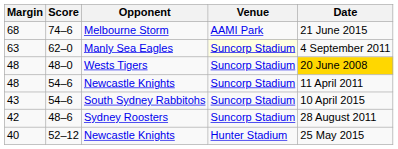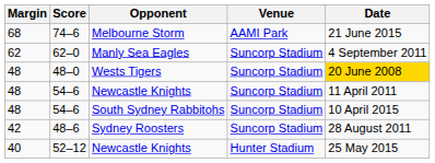 <table class="wikitable">
 <tr>
 <th>Margin</th>
 <th>Score</th>
 <th>Opponent</th>
 <th>Venue</th>
 <th>Date</th>
 </tr>
 <tr>
 <td>68</td>
 <td>74–6</td>
 <td><a href='#'>Melbourne Storm</a></td>
 <td><a href='#'>AAMI Park</a></td>
 <td>21 June 2015</td>
 </tr>
 <tr>
-<td>63</td>
+<td>62</td>
 <td>62–0</td>
 <td><a href='#'>Manly Sea Eagles</a></td>
-<td style="background: lightyellow;"><a href='#'>Suncorp Stadium</a></td>
+<td><a href='#'>Suncorp Stadium</a></td>
 <td>4 September 2011</td>
 </tr>
 <tr>
 <td>48</td>
 <td>48–0</td>
 <td><a href='#'>Wests Tigers</a></td>
 <td><a href='#'>Suncorp Stadium</a></td>
 <td style="background: gold;">20 June 2008</td>
 </tr>
 <tr>
 <td>48</td>
 <td>54–6</td>
 <td><a href='#'>Newcastle Knights</a></td>
 <td><a href='#'>Suncorp Stadium</a></td>
 <td>11 April 2011</td>
 </tr>
 <tr>
-<td>43</td>
+<td>48</td>
 <td>54–6</td>
 <td><a href='#'>South Sydney Rabbitohs</a></td>
 <td><a href='#'>Suncorp Stadium</a></td>
 <td>10 April 2015</td>
 </tr>
 <tr>
 <td>42</td>
 <td>48–6</td>
 <td><a href='#'>Sydney Roosters</a></td>
 <td><a href='#'>Suncorp Stadium</a></td>
 <td>28 August 2011</td>
 </tr>
 <tr>
 <td>40</td>
 <td>52–12</td>
 <td><a href='#'>Newcastle Knights</a></td>
 <td><a href='#'>Hunter Stadium</a></td>
 <td>25 May 2015</td>
 </tr>
 </table>
